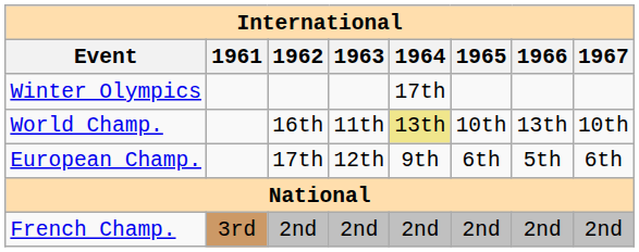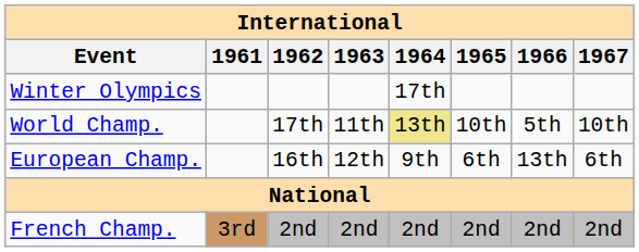 <table class="wikitable" style="text-align:center">
 <tr>
 <th style="background-color: #ffdead; " colspan=8 align=center>International</th>
 </tr>
 <tr>
 <th>Event</th>
 <th>1961</th>
 <th>1962</th>
 <th>1963</th>
 <th>1964</th>
 <th>1965</th>
 <th>1966</th>
 <th>1967</th>
 </tr>
 <tr>
 <td align=left><a href='#'>Winter Olympics</a></td>
 <td></td>
 <td></td>
 <td></td>
 <td>17th</td>
 <td></td>
 <td></td>
 <td></td>
 </tr>
 <tr>
 <td align=left><a href='#'>World Champ.</a></td>
 <td></td>
-<td>16th</td>
+<td>17th</td>
 <td>11th</td>
 <td style="background: khaki;">13th</td>
 <td>10th</td>
-<td>13th</td>
+<td>5th</td>
 <td>10th</td>
 </tr>
 <tr>
 <td align=left><a href='#'>European Champ.</a></td>
 <td></td>
-<td>17th</td>
+<td>16th</td>
 <td>12th</td>
 <td>9th</td>
 <td>6th</td>
-<td>5th</td>
+<td>13th</td>
 <td>6th</td>
 </tr>
 <tr>
 <th style="background-color: #ffdead; " colspan=8 align=center>National</th>
 </tr>
 <tr>
 <td align=left><a href='#'>French Champ.</a></td>
 <td bgcolor=cc9966>3rd</td>
 <td bgcolor=silver>2nd</td>
 <td bgcolor=silver>2nd</td>
 <td bgcolor=silver>2nd</td>
 <td bgcolor=silver>2nd</td>
 <td bgcolor=silver>2nd</td>
 <td bgcolor=silver>2nd</td>
 </tr>
 </table>
